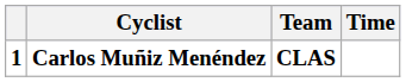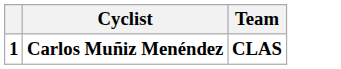 <table class="wikitable">
 <tr style="background:#ccf;">
 <th></th>
 <th>Cyclist</th>
 <th>Team</th>
-<th>Time</th>
 </tr>
 <tr style="background:white">
 <td><strong>1</strong></td>
 <td><strong> Carlos Muñiz Menéndez</strong></td>
 <td><strong>CLAS</strong></td>
-<td></td>
 </tr>
 </table>
